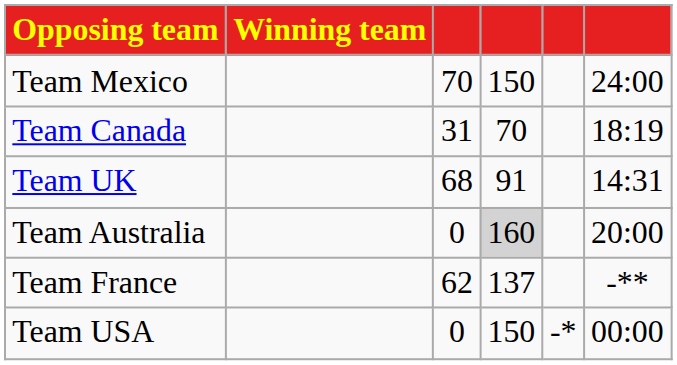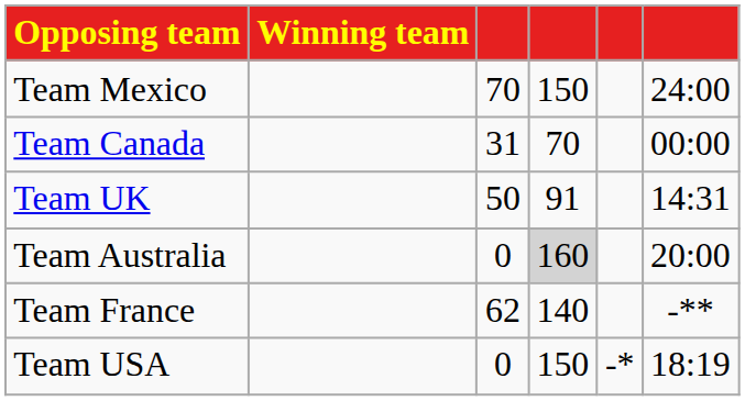 <table class="wikitable sortable" style="text-align:center;">
 <tr>
 <th style="color:yellow; background:#e62020;">Opposing team</th>
 <th style="color:yellow; background:#e62020;">Winning team</th>
 <th style="color:yellow; background:#e62020;"></th>
 <th style="color:yellow; background:#e62020;"></th>
 <th style="color:yellow; background:#e62020;"></th>
 <th style="color:yellow; background:#e62020;"></th>
 </tr>
 <tr>
 <td style="text-align:left"> Team Mexico</td>
 <td></td>
 <td>70</td>
 <td>150</td>
 <td></td>
 <td>24:00</td>
 </tr>
 <tr>
 <td style="text-align:left;"> <a href='#'>Team Canada</a></td>
 <td></td>
 <td>31</td>
 <td>70</td>
 <td></td>
-<td>18:19</td>
+<td>00:00</td>
 </tr>
 <tr>
 <td style="text-align:left;"> <a href='#'>Team UK</a></td>
 <td></td>
-<td>68</td>
+<td>50</td>
 <td>91</td>
 <td></td>
 <td>14:31</td>
 </tr>
 <tr>
 <td style="text-align:left;"> Team Australia</td>
 <td></td>
 <td>0</td>
 <td style="background: lightgrey;">160</td>
 <td></td>
 <td>20:00</td>
 </tr>
 <tr>
 <td style="text-align:left;"> Team France</td>
 <td></td>
 <td>62</td>
-<td>137</td>
+<td>140</td>
 <td></td>
 <td>-**</td>
 </tr>
 <tr>
 <td style="text-align:left;"> Team USA</td>
 <td></td>
 <td>0</td>
 <td>150</td>
 <td>-*</td>
-<td>00:00</td>
+<td>18:19</td>
 </tr>
 </table>
